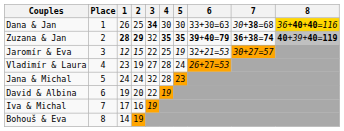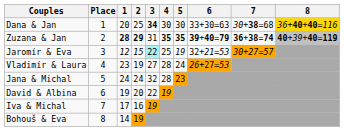 <table class="wikitable sortable" style="margin:auto;text-align:center;">
 <tr>
 <th>Couples</th>
 <th>Place</th>
 <th>1</th>
 <th>2</th>
 <th>3</th>
 <th>4</th>
 <th>5</th>
 <th>6</th>
 <th>7</th>
 <th>8</th>
 </tr>
 <tr>
 <td style="text-align:left;">Dana & Jan</td>
 <td style="text-align:center;">1</td>
-<td>26</td>
+<td>20</td>
 <td>25</td>
 <td><span><strong>34</strong></span></td>
 <td>30</td>
 <td>30</td>
 <td>33+30=63</td>
 <td><span><em>30</em></span>+<span><strong>38</strong></span>=68</td>
 <td style="background:gold;"><span><em>36</em></span>+<span><strong>40</strong></span>+<span><strong>40</strong></span>=<span><em>116</em></span></td>
 </tr>
 <tr>
 <td style="text-align:left;">Zuzana & Jan</td>
 <td style="text-align:center;">2</td>
 <td><span><strong>28</strong></span></td>
 <td><span><strong>29</strong></span></td>
-<td>32</td>
+<td>31</td>
 <td><span><strong>35</strong></span></td>
 <td><span><strong>35</strong></span></td>
 <td><span><strong>39</strong></span>+<span><strong>40</strong></span>=<span><strong>79</strong></span></td>
 <td><span><strong>36</strong></span>+<span><strong>38</strong></span>=<span><strong>74</strong></span></td>
 <td style="background:silver;"><span><strong>40</strong></span>+<span><em>39</em></span>+<span><strong>40</strong></span>=<span><strong>119</strong></span></td>
 </tr>
 <tr>
 <td style="text-align:left;">Jaromír & Eva</td>
 <td style="text-align:center;">3</td>
 <td><span><em>12</em></span></td>
 <td><span><em>15</em></span></td>
-<td>22</td>
+<td style="background: paleturquoise;">22</td>
 <td>25</td>
 <td><span><em>19</em></span></td>
 <td>32+<span><em>21</em></span>=<span><em>53</em></span></td>
 <td style="background:orange;"><span><em>30</em></span>+<span><em>27</em></span>=<span><em>57</em></span></td>
 <td bgcolor="darkgray" colspan="10"></td>
 </tr>
 <tr>
 <td style="text-align:left;">Vladimír & Laura</td>
 <td style="text-align:center;">4</td>
 <td>23</td>
 <td>19</td>
 <td>27</td>
 <td>28</td>
 <td>24</td>
 <td style="background:orange;"><span><em>26</em></span>+27=<span><em>53</em></span></td>
 <td bgcolor="darkgray" colspan="10"></td>
 </tr>
 <tr>
 <td style="text-align:left;">Jana & Michal</td>
 <td style="text-align:center;">5</td>
 <td>24</td>
 <td>24</td>
 <td>32</td>
 <td>28</td>
 <td style="background:orange;">23</td>
 <td bgcolor="darkgray" colspan="10"></td>
 </tr>
 <tr>
 <td style="text-align:left;">David & Albina</td>
 <td style="text-align:center;">6</td>
 <td>19</td>
 <td>20</td>
 <td>22</td>
 <td style="background:orange;"><span><em>19</em></span></td>
 <td bgcolor="darkgray" colspan="10"></td>
 </tr>
 <tr>
 <td style="text-align:left;">Iva & Michal</td>
 <td style="text-align:center;">7</td>
 <td>17</td>
 <td>16</td>
 <td style="background:orange;"><span><em>19</em></span></td>
 <td bgcolor="darkgray" colspan="10"></td>
 </tr>
 <tr>
 <td style="text-align:left;">Bohouš & Eva</td>
 <td style="text-align:center;">8</td>
 <td>14</td>
 <td style="background:orange;">19</td>
 <td bgcolor="darkgray" colspan="10"></td>
 </tr>
 </table>
